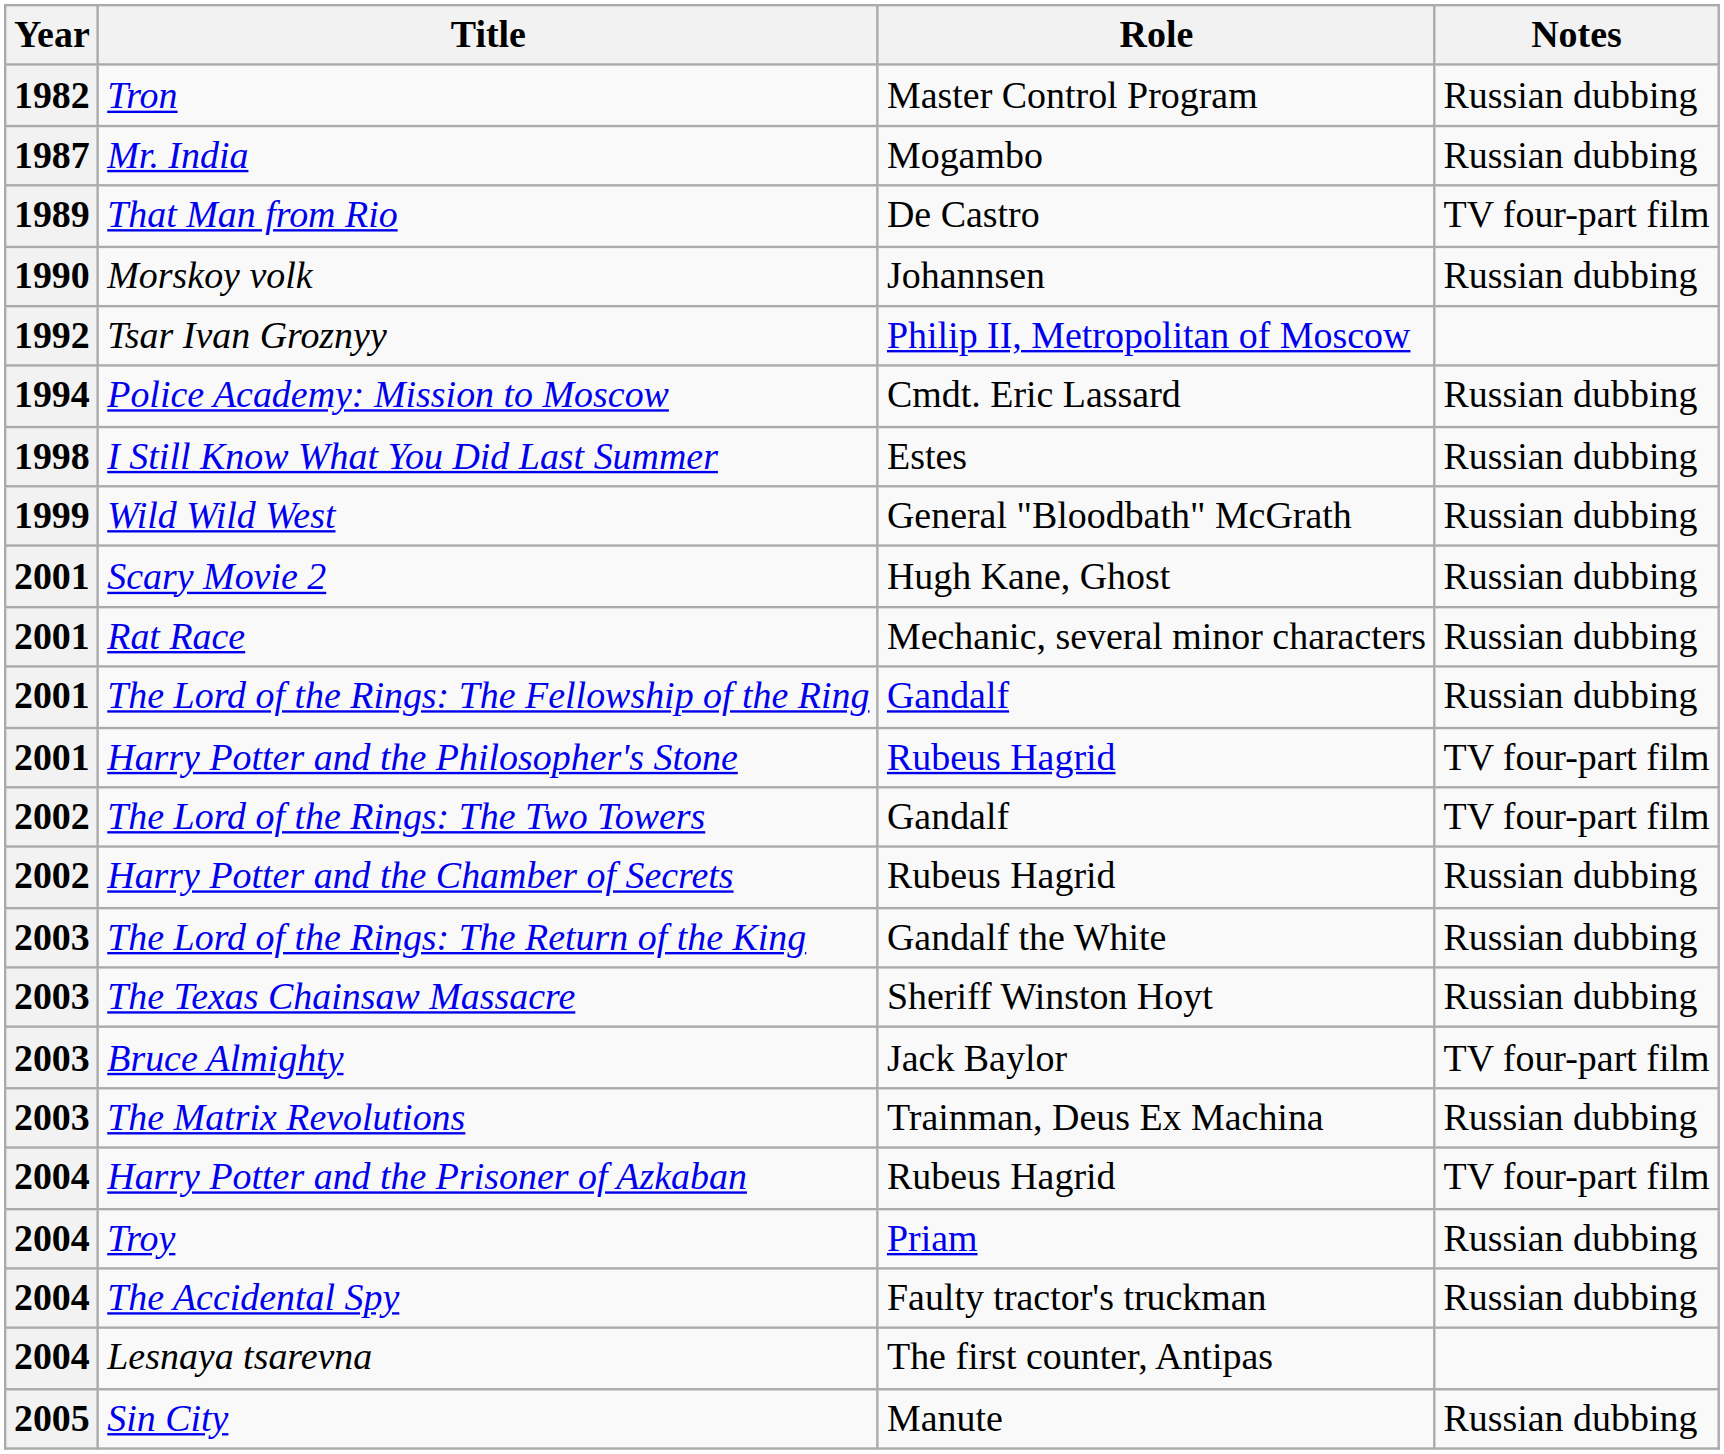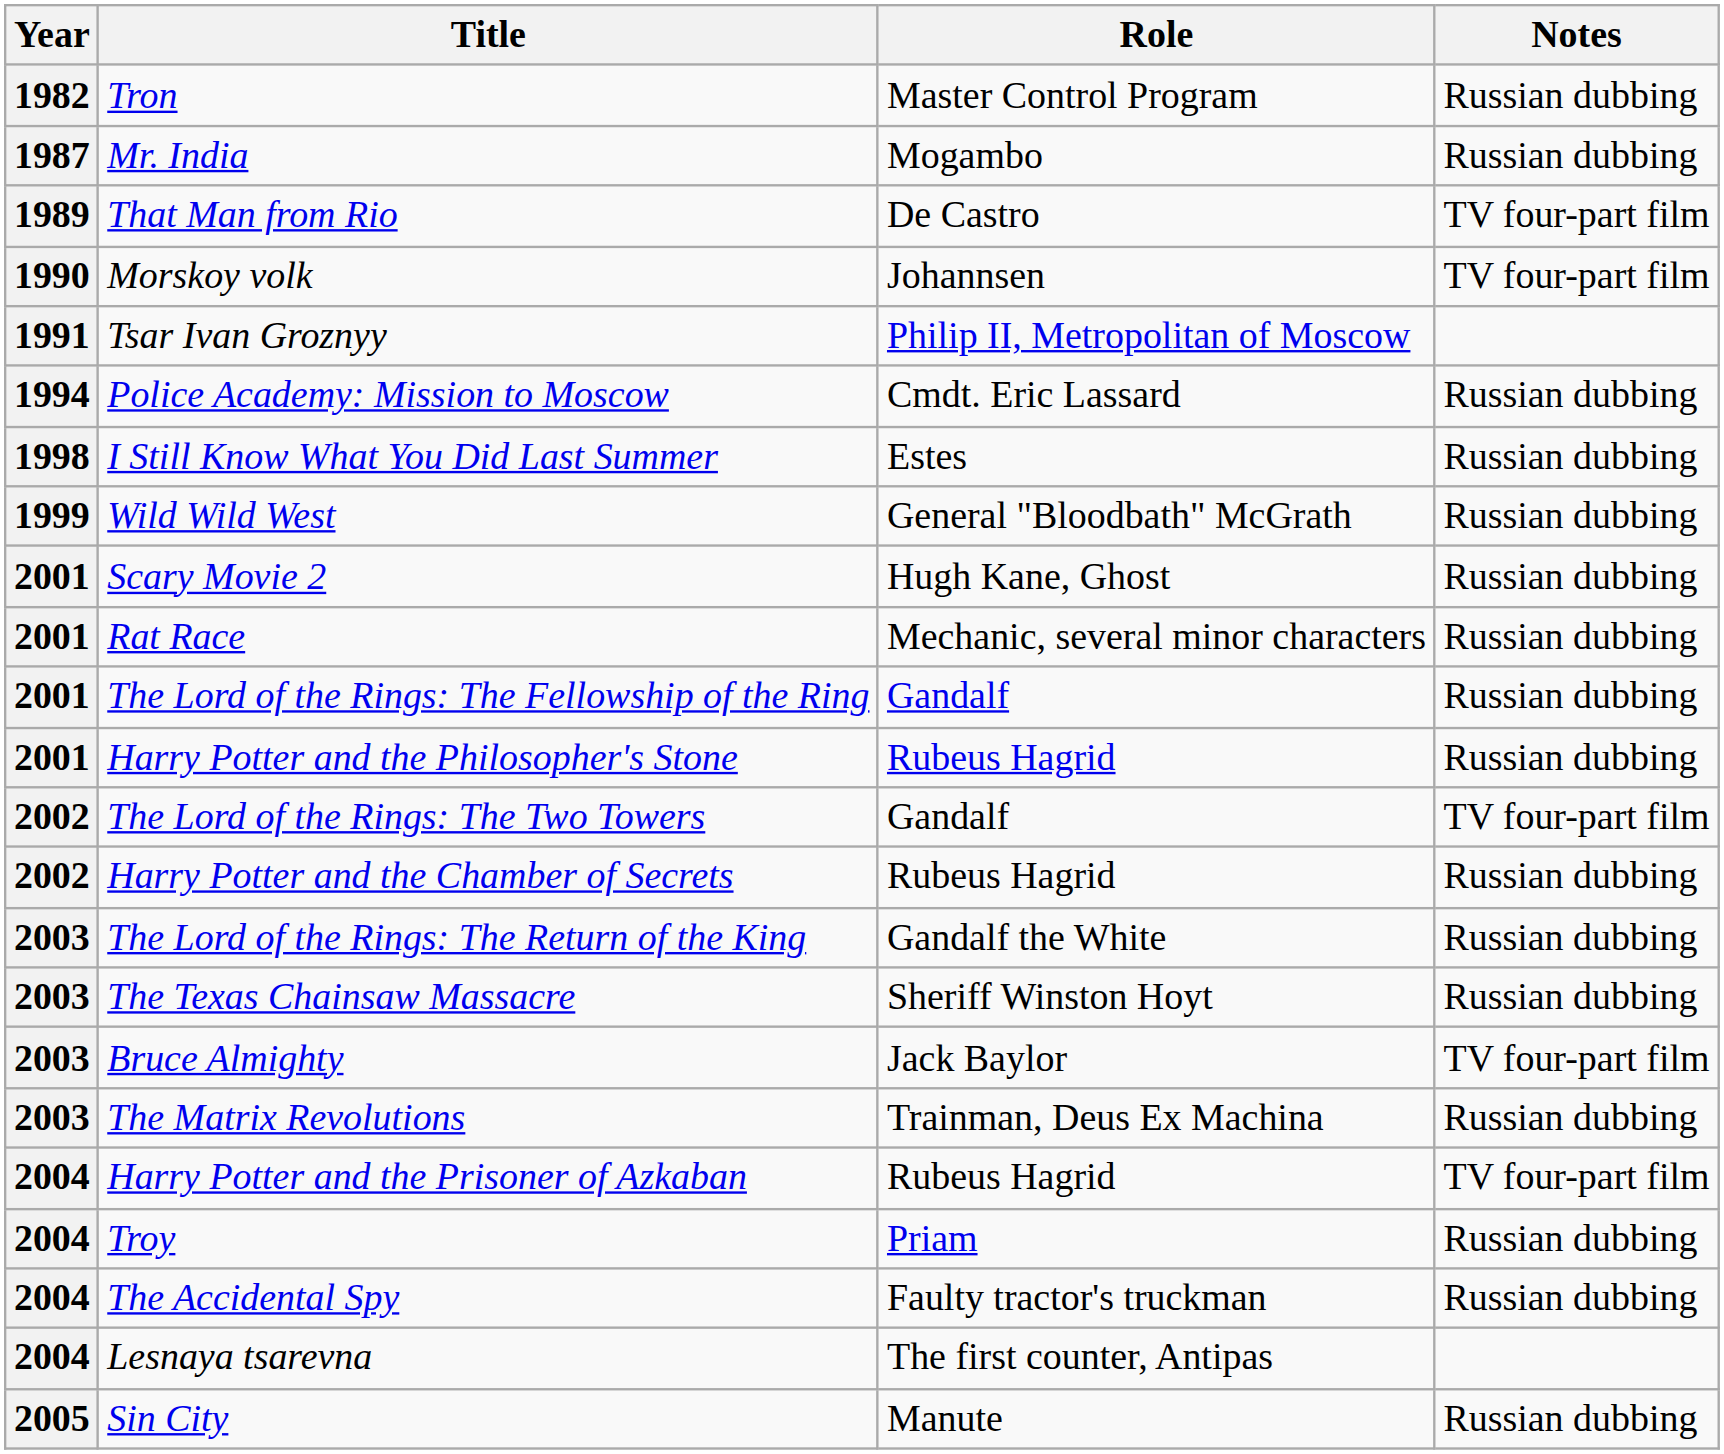 <table class="wikitable plainrowheaders sortable" style="margin-right: 0;">
 <tr>
 <th scope="col">Year</th>
 <th scope="col">Title</th>
 <th scope="col">Role</th>
 <th scope="col" class="unsortable">Notes</th>
 </tr>
 <tr>
 <th scope="row">1982</th>
 <td><em><a href='#'>Tron</a></em></td>
 <td>Master Control Program</td>
 <td>Russian dubbing</td>
 </tr>
 <tr>
 <th scope="row">1987</th>
 <td><em><a href='#'>Mr. India</a></em></td>
 <td>Mogambo</td>
 <td>Russian dubbing</td>
 </tr>
 <tr>
 <th scope="row">1989</th>
 <td><em><a href='#'>That Man from Rio</a></em></td>
 <td>De Castro</td>
 <td>TV four-part film</td>
 </tr>
 <tr>
 <th scope="row">1990</th>
 <td><em>Morskoy volk</em></td>
 <td>Johannsen</td>
-<td>Russian dubbing</td>
+<td>TV four-part film</td>
 </tr>
 <tr>
-<th scope="row">1992</th>
+<th scope="row">1991</th>
 <td><em>Tsar Ivan Groznyy</em></td>
 <td><a href='#'>Philip II, Metropolitan of Moscow</a></td>
 <td></td>
 </tr>
 <tr>
 <th scope="row">1994</th>
 <td><em><a href='#'>Police Academy: Mission to Moscow</a></em></td>
 <td>Cmdt. Eric Lassard</td>
 <td>Russian dubbing</td>
 </tr>
 <tr>
 <th scope="row">1998</th>
 <td><em><a href='#'>I Still Know What You Did Last Summer</a></em></td>
 <td>Estes</td>
 <td>Russian dubbing</td>
 </tr>
 <tr>
 <th scope="row">1999</th>
 <td><em><a href='#'>Wild Wild West</a></em></td>
 <td>General "Bloodbath" McGrath</td>
 <td>Russian dubbing</td>
 </tr>
 <tr>
 <th scope="row">2001</th>
 <td><em><a href='#'>Scary Movie 2</a></em></td>
 <td>Hugh Kane, Ghost</td>
 <td>Russian dubbing</td>
 </tr>
 <tr>
 <th scope="row">2001</th>
 <td><em><a href='#'>Rat Race</a></em></td>
 <td>Mechanic, several minor characters</td>
 <td>Russian dubbing</td>
 </tr>
 <tr>
 <th scope="row">2001</th>
 <td><em><a href='#'>The Lord of the Rings: The Fellowship of the Ring</a></em></td>
 <td><a href='#'>Gandalf</a></td>
 <td>Russian dubbing</td>
 </tr>
 <tr>
 <th scope="row">2001</th>
 <td><em><a href='#'>Harry Potter and the Philosopher's Stone</a></em></td>
 <td><a href='#'>Rubeus Hagrid</a></td>
-<td>TV four-part film</td>
+<td>Russian dubbing</td>
 </tr>
 <tr>
 <th scope="row">2002</th>
 <td><em><a href='#'>The Lord of the Rings: The Two Towers</a></em></td>
 <td>Gandalf</td>
 <td>TV four-part film</td>
 </tr>
 <tr>
 <th scope="row">2002</th>
 <td><em><a href='#'>Harry Potter and the Chamber of Secrets</a></em></td>
 <td>Rubeus Hagrid</td>
 <td>Russian dubbing</td>
 </tr>
 <tr>
 <th scope="row">2003</th>
 <td><em><a href='#'>The Lord of the Rings: The Return of the King</a></em></td>
 <td>Gandalf the White</td>
 <td>Russian dubbing</td>
 </tr>
 <tr>
 <th scope="row">2003</th>
 <td><em><a href='#'>The Texas Chainsaw Massacre</a></em></td>
 <td>Sheriff Winston Hoyt</td>
 <td>Russian dubbing</td>
 </tr>
 <tr>
 <th scope="row">2003</th>
 <td><em><a href='#'>Bruce Almighty</a></em></td>
 <td>Jack Baylor</td>
 <td>TV four-part film</td>
 </tr>
 <tr>
 <th scope="row">2003</th>
 <td><em><a href='#'>The Matrix Revolutions</a></em></td>
 <td>Trainman, Deus Ex Machina</td>
 <td>Russian dubbing</td>
 </tr>
 <tr>
 <th scope="row">2004</th>
 <td><em><a href='#'>Harry Potter and the Prisoner of Azkaban</a></em></td>
 <td>Rubeus Hagrid</td>
 <td>TV four-part film</td>
 </tr>
 <tr>
 <th scope="row">2004</th>
 <td><em><a href='#'>Troy</a></em></td>
 <td><a href='#'>Priam</a></td>
 <td>Russian dubbing</td>
 </tr>
 <tr>
 <th scope="row">2004</th>
 <td><em><a href='#'>The Accidental Spy</a></em></td>
 <td>Faulty tractor's truckman</td>
 <td>Russian dubbing</td>
 </tr>
 <tr>
 <th scope="row">2004</th>
 <td><em>Lesnaya tsarevna</em></td>
 <td>The first counter, Antipas</td>
 <td></td>
 </tr>
 <tr>
 <th scope="row">2005</th>
 <td><em><a href='#'>Sin City</a></em></td>
 <td>Manute</td>
 <td>Russian dubbing</td>
 </tr>
 </table>
